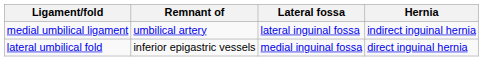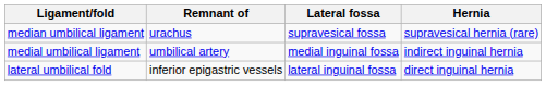 <table class="wikitable">
 <tr>
 <th>Ligament/fold</th>
 <th>Remnant of</th>
 <th>Lateral fossa</th>
 <th>Hernia</th>
 </tr>
 <tr>
+<td><a href='#'>median umbilical ligament</a></td>
+<td><a href='#'>urachus</a></td>
+<td><a href='#'>supravesical fossa</a></td>
+<td><a href='#'>supravesical hernia (rare)</a></td>
+</tr>
+<tr>
 <td><a href='#'>medial umbilical ligament</a></td>
 <td><a href='#'>umbilical artery</a></td>
-<td><a href='#'>lateral inguinal fossa</a></td>
+<td><a href='#'>medial inguinal fossa</a></td>
 <td><a href='#'>indirect inguinal hernia</a></td>
 </tr>
 <tr>
 <td><a href='#'>lateral umbilical fold</a></td>
 <td>inferior epigastric vessels</td>
-<td><a href='#'>medial inguinal fossa</a></td>
+<td><a href='#'>lateral inguinal fossa</a></td>
 <td><a href='#'>direct inguinal hernia</a></td>
 </tr>
 </table>
